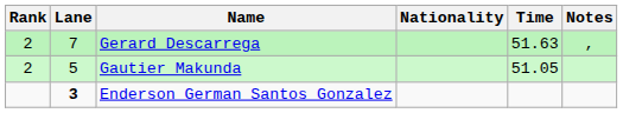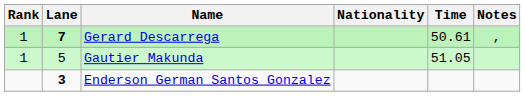 <table class="wikitable sortable" style="text-align:center">
 <tr>
 <th>Rank</th>
 <th>Lane</th>
 <th>Name</th>
 <th>Nationality</th>
 <th>Time</th>
 <th>Notes</th>
 </tr>
 <tr bgcolor=bbf3bb>
-<td>2</td>
-<td>7</td>
+<td>1</td>
+<td><strong>7</strong></td>
 <td align="left"><a href='#'>Gerard Descarrega</a></td>
 <td align="left"></td>
-<td>51.63</td>
+<td>50.61</td>
 <td>, </td>
 </tr>
 <tr bgcolor=ccf9cc>
-<td>2</td>
+<td>1</td>
 <td>5</td>
 <td align="left"><a href='#'>Gautier Makunda</a></td>
 <td align="left"></td>
 <td>51.05</td>
 <td></td>
 </tr>
 <tr>
 <td></td>
 <td><strong>3</strong></td>
 <td align="left"><a href='#'>Enderson German Santos Gonzalez</a></td>
 <td align="left"></td>
 <td></td>
 <td></td>
 </tr>
 </table>
